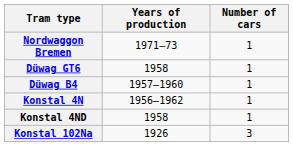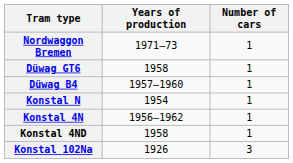 <table class="wikitable sortable" style="text-align:center" cellspacing="3" cellpadding="5" width=370>
 <tr>
 <th>Tram type</th>
 <th>Years of production</th>
 <th>Number of cars</th>
 </tr>
 <tr>
 <th><a href='#'>Nordwaggon Bremen</a></th>
 <td>1971–73</td>
 <td>1</td>
 </tr>
 <tr>
 <th><a href='#'>Düwag GT6</a></th>
 <td>1958</td>
 <td>1</td>
 </tr>
 <tr>
 <th><a href='#'>Düwag B4</a></th>
 <td>1957–1960</td>
 <td>1</td>
 </tr>
 <tr>
+<th><a href='#'>Konstal N</a></th>
+<td>1954</td>
+<td>1</td>
+</tr>
+<tr>
 <th><a href='#'>Konstal 4N</a></th>
 <td>1956–1962</td>
 <td>1</td>
 </tr>
 <tr>
 <th>Konstal 4ND</th>
 <td>1958</td>
 <td>1</td>
 </tr>
 <tr>
 <th><a href='#'>Konstal 102Na</a></th>
 <td>1926</td>
 <td>3</td>
 </tr>
 </table>
